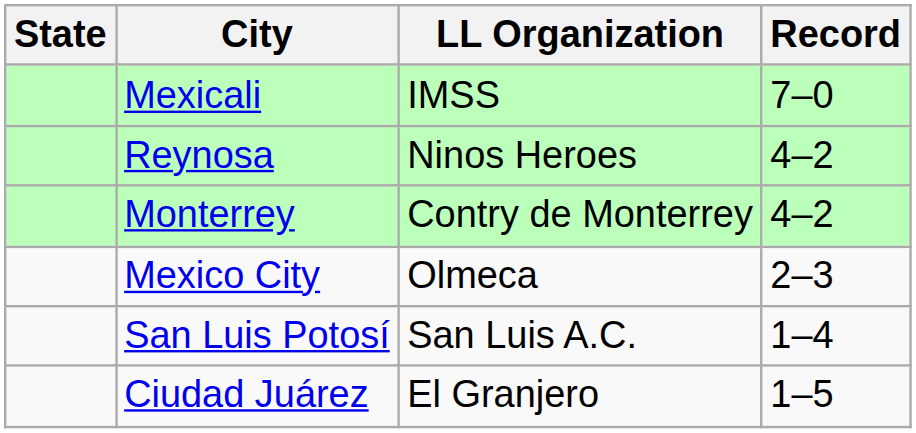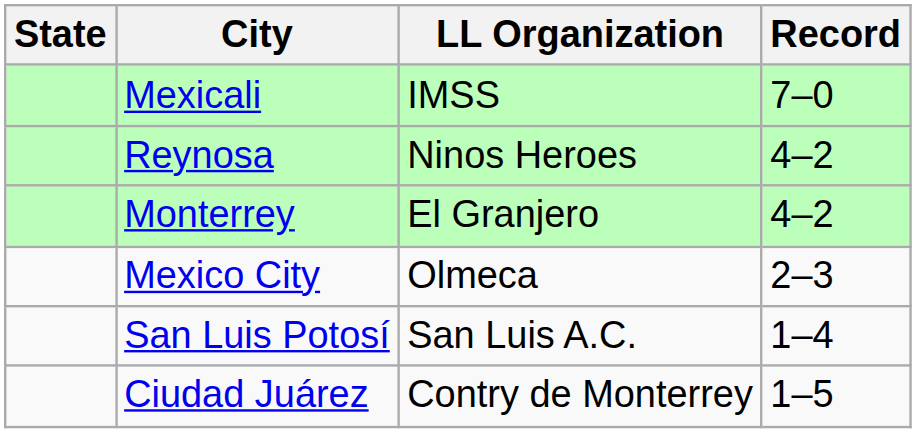 <table class="wikitable">
 <tr>
 <th>State</th>
 <th>City</th>
 <th>LL Organization</th>
 <th>Record</th>
 </tr>
 <tr bgcolor="#bbffbb">
 <td><strong></strong></td>
 <td><a href='#'>Mexicali</a></td>
 <td>IMSS</td>
 <td>7–0</td>
 </tr>
 <tr bgcolor="#bbffbb">
 <td><strong></strong></td>
 <td><a href='#'>Reynosa</a></td>
 <td>Ninos Heroes</td>
 <td>4–2</td>
 </tr>
 <tr bgcolor="#bbffbb">
 <td><strong></strong></td>
 <td><a href='#'>Monterrey</a></td>
-<td>Contry de Monterrey</td>
+<td>El Granjero</td>
 <td>4–2</td>
 </tr>
 <tr>
 <td><strong></strong></td>
 <td><a href='#'>Mexico City</a></td>
 <td>Olmeca</td>
 <td>2–3</td>
 </tr>
 <tr>
 <td><strong></strong></td>
 <td><a href='#'>San Luis Potosí</a></td>
 <td>San Luis A.C.</td>
 <td>1–4</td>
 </tr>
 <tr>
 <td><strong></strong></td>
 <td><a href='#'>Ciudad Juárez</a></td>
-<td>El Granjero</td>
+<td>Contry de Monterrey</td>
 <td>1–5</td>
 </tr>
 </table>
